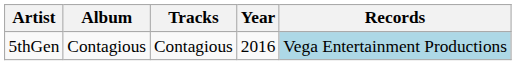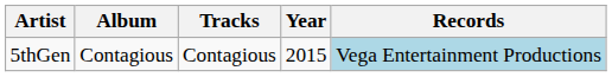 <table class="wikitable">
 <tr>
 <th>Artist</th>
 <th>Album</th>
 <th>Tracks</th>
 <th>Year</th>
 <th>Records</th>
 </tr>
 <tr>
 <td>5thGen</td>
 <td>Contagious</td>
 <td>Contagious</td>
-<td>2016</td>
+<td>2015</td>
 <td style="background: lightblue;">Vega Entertainment Productions</td>
 </tr>
 </table>
